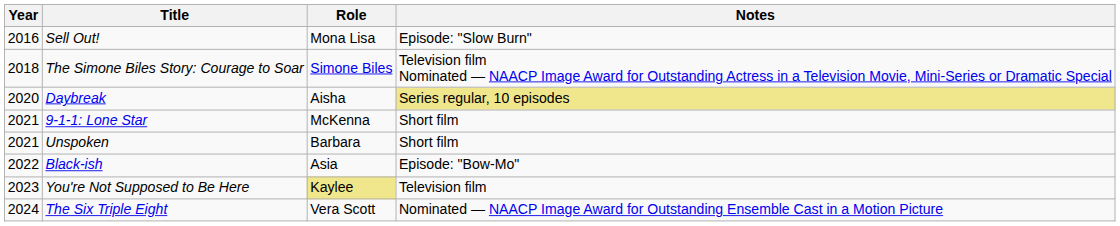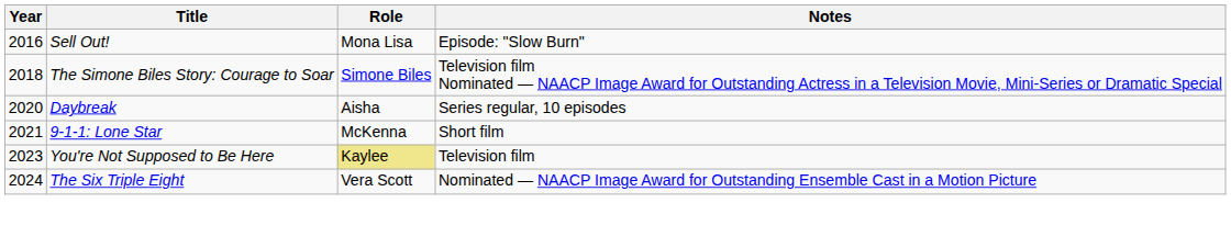 <table class="wikitable sortable">
 <tr>
 <th>Year</th>
 <th>Title</th>
 <th>Role</th>
 <th class="unsortable">Notes</th>
 </tr>
 <tr>
 <td>2016</td>
 <td><em>Sell Out!</em></td>
 <td>Mona Lisa</td>
 <td>Episode: "Slow Burn"</td>
 </tr>
 <tr>
 <td>2018</td>
 <td><em>The Simone Biles Story: Courage to Soar</em></td>
 <td><a href='#'>Simone Biles</a></td>
 <td>Television film<br>Nominated — <a href='#'>NAACP Image Award for Outstanding Actress in a Television Movie, Mini-Series or Dramatic Special</a></td>
 </tr>
 <tr>
 <td>2020</td>
 <td><em><a href='#'>Daybreak</a></em></td>
 <td>Aisha</td>
-<td style="background: khaki;">Series regular, 10 episodes</td>
+<td>Series regular, 10 episodes</td>
 </tr>
 <tr>
 <td>2021</td>
 <td><em><a href='#'>9-1-1: Lone Star</a></em></td>
 <td>McKenna</td>
 <td>Short film</td>
-</tr>
-<tr>
-<td>2021</td>
-<td><em>Unspoken</em></td>
-<td>Barbara</td>
-<td>Short film</td>
-</tr>
-<tr>
-<td>2022</td>
-<td><em><a href='#'>Black-ish</a></em></td>
-<td>Asia</td>
-<td>Episode: "Bow-Mo"</td>
 </tr>
 <tr>
 <td>2023</td>
 <td><em>You're Not Supposed to Be Here</em></td>
 <td style="background: khaki;">Kaylee</td>
 <td>Television film</td>
 </tr>
 <tr>
 <td>2024</td>
 <td><em><a href='#'>The Six Triple Eight</a></em></td>
 <td>Vera Scott</td>
 <td>Nominated — <a href='#'>NAACP Image Award for Outstanding Ensemble Cast in a Motion Picture</a></td>
 </tr>
 </table>
